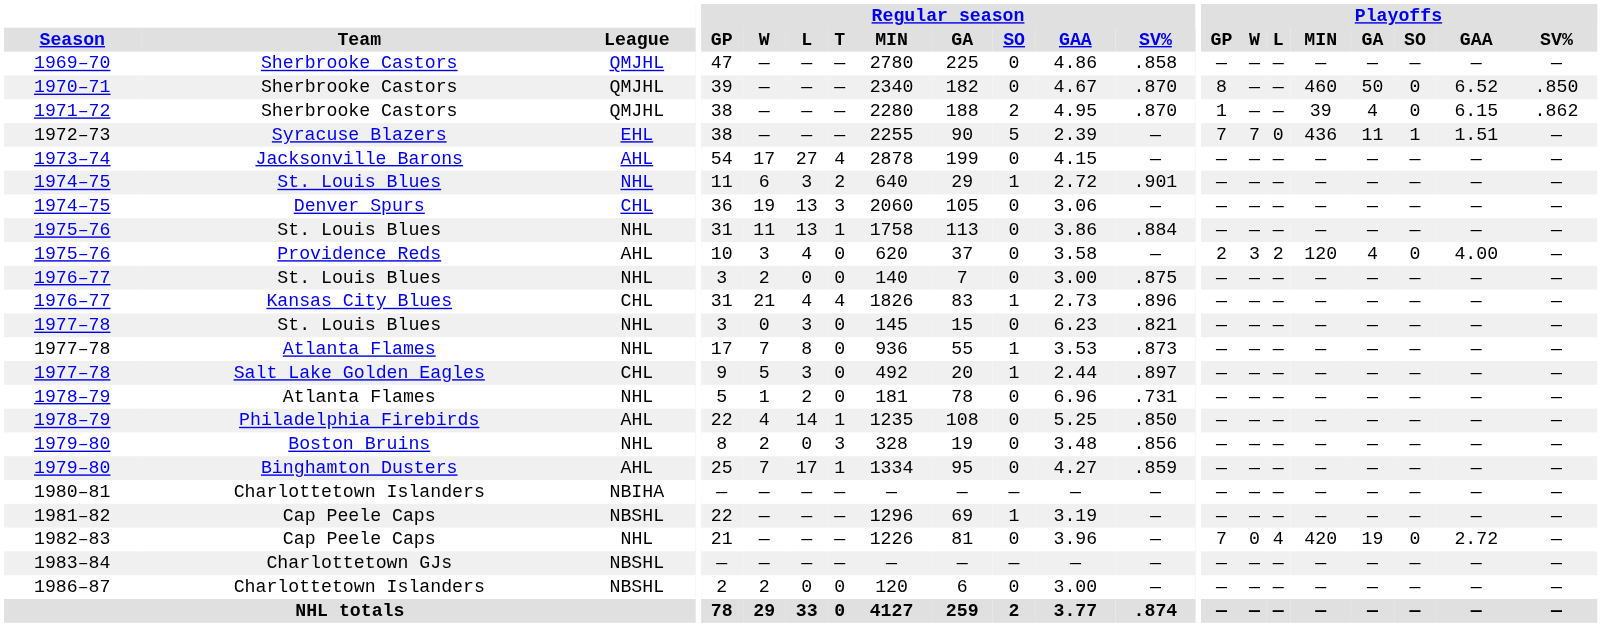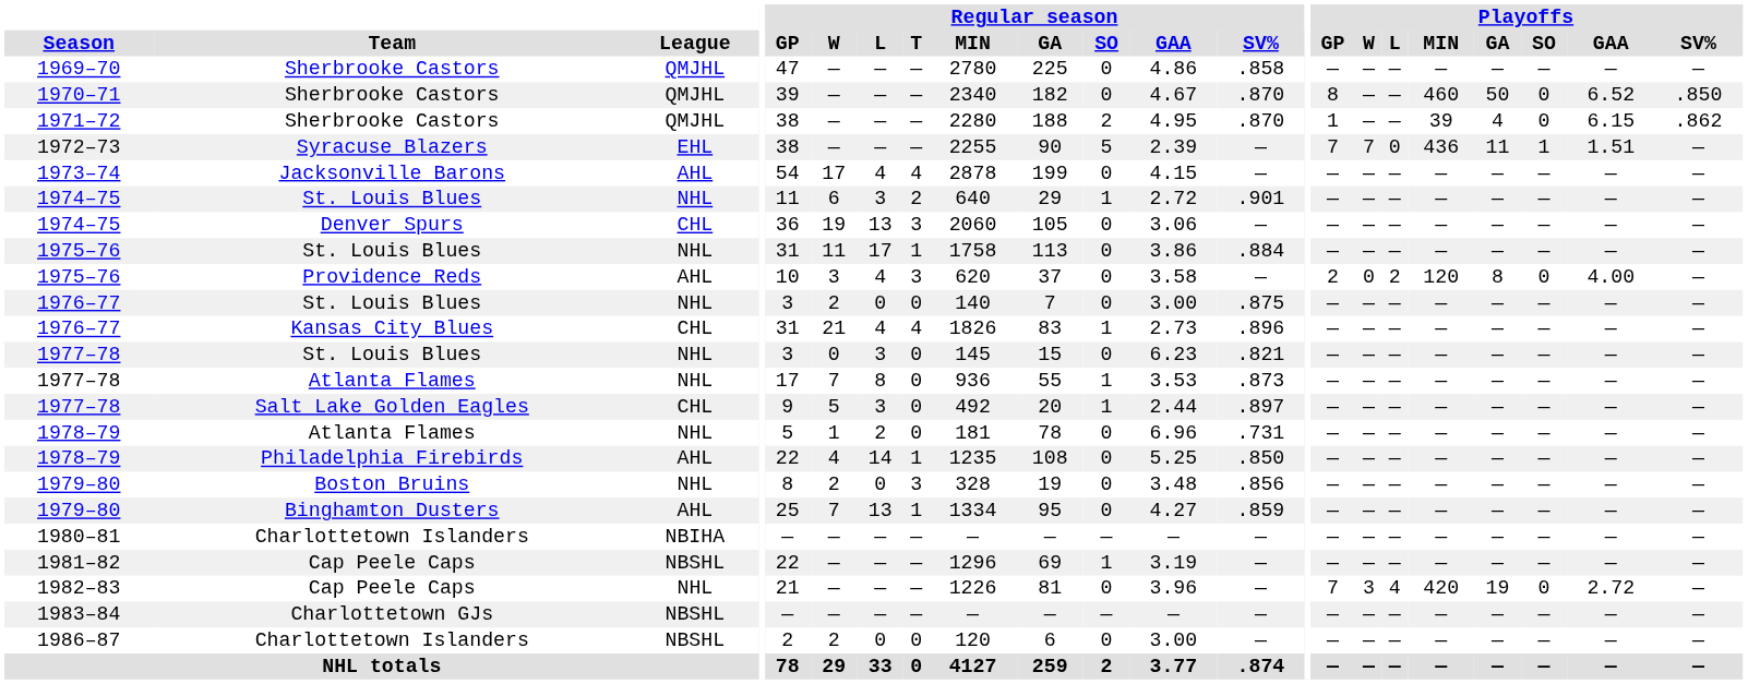 <table border="0" cellpadding="1" cellspacing="0" style="width:90%; text-align:center;">
 <tr bgcolor="#e0e0e0">
 <th colspan="3" bgcolor="#ffffff"></th>
 <th rowspan="99" bgcolor="#ffffff"></th>
 <th colspan="9" bgcolor="#e0e0e0"><a href='#'>Regular season</a></th>
 <th rowspan="99" bgcolor="#ffffff"></th>
 <th colspan="8" bgcolor="#e0e0e0"><a href='#'>Playoffs</a></th>
 </tr>
 <tr bgcolor="#e0e0e0">
 <th><a href='#'>Season</a></th>
 <th>Team</th>
 <th>League</th>
 <th>GP</th>
 <th>W</th>
 <th>L</th>
 <th>T</th>
 <th>MIN</th>
 <th>GA</th>
 <th><a href='#'>SO</a></th>
 <th><a href='#'>GAA</a></th>
 <th><a href='#'>SV%</a></th>
 <th>GP</th>
 <th>W</th>
 <th>L</th>
 <th>MIN</th>
 <th>GA</th>
 <th>SO</th>
 <th>GAA</th>
 <th>SV%</th>
 </tr>
 <tr>
 <td><a href='#'>1969–70</a></td>
 <td><a href='#'>Sherbrooke Castors</a></td>
 <td><a href='#'>QMJHL</a></td>
 <td>47</td>
 <td>—</td>
 <td>—</td>
 <td>—</td>
 <td>2780</td>
 <td>225</td>
 <td>0</td>
 <td>4.86</td>
 <td>.858</td>
 <td>—</td>
 <td>—</td>
 <td>—</td>
 <td>—</td>
 <td>—</td>
 <td>—</td>
 <td>—</td>
 <td>—</td>
 </tr>
 <tr bgcolor="#f0f0f0">
 <td><a href='#'>1970–71</a></td>
 <td>Sherbrooke Castors</td>
 <td>QMJHL</td>
 <td>39</td>
 <td>—</td>
 <td>—</td>
 <td>—</td>
 <td>2340</td>
 <td>182</td>
 <td>0</td>
 <td>4.67</td>
 <td>.870</td>
 <td>8</td>
 <td>—</td>
 <td>—</td>
 <td>460</td>
 <td>50</td>
 <td>0</td>
 <td>6.52</td>
 <td>.850</td>
 </tr>
 <tr>
 <td><a href='#'>1971–72</a></td>
 <td>Sherbrooke Castors</td>
 <td>QMJHL</td>
 <td>38</td>
 <td>—</td>
 <td>—</td>
 <td>—</td>
 <td>2280</td>
 <td>188</td>
 <td>2</td>
 <td>4.95</td>
 <td>.870</td>
 <td>1</td>
 <td>—</td>
 <td>—</td>
 <td>39</td>
 <td>4</td>
 <td>0</td>
 <td>6.15</td>
 <td>.862</td>
 </tr>
 <tr bgcolor="#f0f0f0">
 <td>1972–73</td>
 <td><a href='#'>Syracuse Blazers</a></td>
 <td><a href='#'>EHL</a></td>
 <td>38</td>
 <td>—</td>
 <td>—</td>
 <td>—</td>
 <td>2255</td>
 <td>90</td>
 <td>5</td>
 <td>2.39</td>
 <td>—</td>
 <td>7</td>
 <td>7</td>
 <td>0</td>
 <td>436</td>
 <td>11</td>
 <td>1</td>
 <td>1.51</td>
 <td>—</td>
 </tr>
 <tr>
 <td><a href='#'>1973–74</a></td>
 <td><a href='#'>Jacksonville Barons</a></td>
 <td><a href='#'>AHL</a></td>
 <td>54</td>
 <td>17</td>
-<td>27</td>
+<td>4</td>
 <td>4</td>
 <td>2878</td>
 <td>199</td>
 <td>0</td>
 <td>4.15</td>
 <td>—</td>
 <td>—</td>
 <td>—</td>
 <td>—</td>
 <td>—</td>
 <td>—</td>
 <td>—</td>
 <td>—</td>
 <td>—</td>
 </tr>
 <tr bgcolor="#f0f0f0">
 <td><a href='#'>1974–75</a></td>
 <td><a href='#'>St. Louis Blues</a></td>
 <td><a href='#'>NHL</a></td>
 <td>11</td>
 <td>6</td>
 <td>3</td>
 <td>2</td>
 <td>640</td>
 <td>29</td>
 <td>1</td>
 <td>2.72</td>
 <td>.901</td>
 <td>—</td>
 <td>—</td>
 <td>—</td>
 <td>—</td>
 <td>—</td>
 <td>—</td>
 <td>—</td>
 <td>—</td>
 </tr>
 <tr>
 <td><a href='#'>1974–75</a></td>
 <td><a href='#'>Denver Spurs</a></td>
 <td><a href='#'>CHL</a></td>
 <td>36</td>
 <td>19</td>
 <td>13</td>
 <td>3</td>
 <td>2060</td>
 <td>105</td>
 <td>0</td>
 <td>3.06</td>
 <td>—</td>
 <td>—</td>
 <td>—</td>
 <td>—</td>
 <td>—</td>
 <td>—</td>
 <td>—</td>
 <td>—</td>
 <td>—</td>
 </tr>
 <tr bgcolor="#f0f0f0">
 <td><a href='#'>1975–76</a></td>
 <td>St. Louis Blues</td>
 <td>NHL</td>
 <td>31</td>
 <td>11</td>
-<td>13</td>
+<td>17</td>
 <td>1</td>
 <td>1758</td>
 <td>113</td>
 <td>0</td>
 <td>3.86</td>
 <td>.884</td>
 <td>—</td>
 <td>—</td>
 <td>—</td>
 <td>—</td>
 <td>—</td>
 <td>—</td>
 <td>—</td>
 <td>—</td>
 </tr>
 <tr>
 <td><a href='#'>1975–76</a></td>
 <td><a href='#'>Providence Reds</a></td>
 <td>AHL</td>
 <td>10</td>
 <td>3</td>
 <td>4</td>
-<td>0</td>
+<td>3</td>
 <td>620</td>
 <td>37</td>
 <td>0</td>
 <td>3.58</td>
 <td>—</td>
 <td>2</td>
-<td>3</td>
+<td>0</td>
 <td>2</td>
 <td>120</td>
-<td>4</td>
+<td>8</td>
 <td>0</td>
 <td>4.00</td>
 <td>—</td>
 </tr>
 <tr bgcolor="#f0f0f0">
 <td><a href='#'>1976–77</a></td>
 <td>St. Louis Blues</td>
 <td>NHL</td>
 <td>3</td>
 <td>2</td>
 <td>0</td>
 <td>0</td>
 <td>140</td>
 <td>7</td>
 <td>0</td>
 <td>3.00</td>
 <td>.875</td>
 <td>—</td>
 <td>—</td>
 <td>—</td>
 <td>—</td>
 <td>—</td>
 <td>—</td>
 <td>—</td>
 <td>—</td>
 </tr>
 <tr>
 <td><a href='#'>1976–77</a></td>
 <td><a href='#'>Kansas City Blues</a></td>
 <td>CHL</td>
 <td>31</td>
 <td>21</td>
 <td>4</td>
 <td>4</td>
 <td>1826</td>
 <td>83</td>
 <td>1</td>
 <td>2.73</td>
 <td>.896</td>
 <td>—</td>
 <td>—</td>
 <td>—</td>
 <td>—</td>
 <td>—</td>
 <td>—</td>
 <td>—</td>
 <td>—</td>
 </tr>
 <tr bgcolor="#f0f0f0">
 <td><a href='#'>1977–78</a></td>
 <td>St. Louis Blues</td>
 <td>NHL</td>
 <td>3</td>
 <td>0</td>
 <td>3</td>
 <td>0</td>
 <td>145</td>
 <td>15</td>
 <td>0</td>
 <td>6.23</td>
 <td>.821</td>
 <td>—</td>
 <td>—</td>
 <td>—</td>
 <td>—</td>
 <td>—</td>
 <td>—</td>
 <td>—</td>
 <td>—</td>
 </tr>
 <tr>
 <td>1977–78</td>
 <td><a href='#'>Atlanta Flames</a></td>
 <td>NHL</td>
 <td>17</td>
 <td>7</td>
 <td>8</td>
 <td>0</td>
 <td>936</td>
 <td>55</td>
 <td>1</td>
 <td>3.53</td>
 <td>.873</td>
 <td>—</td>
 <td>—</td>
 <td>—</td>
 <td>—</td>
 <td>—</td>
 <td>—</td>
 <td>—</td>
 <td>—</td>
 </tr>
 <tr bgcolor="#f0f0f0">
 <td><a href='#'>1977–78</a></td>
 <td><a href='#'>Salt Lake Golden Eagles</a></td>
 <td>CHL</td>
 <td>9</td>
 <td>5</td>
 <td>3</td>
 <td>0</td>
 <td>492</td>
 <td>20</td>
 <td>1</td>
 <td>2.44</td>
 <td>.897</td>
 <td>—</td>
 <td>—</td>
 <td>—</td>
 <td>—</td>
 <td>—</td>
 <td>—</td>
 <td>—</td>
 <td>—</td>
 </tr>
 <tr>
 <td><a href='#'>1978–79</a></td>
 <td>Atlanta Flames</td>
 <td>NHL</td>
 <td>5</td>
 <td>1</td>
 <td>2</td>
 <td>0</td>
 <td>181</td>
 <td>78</td>
 <td>0</td>
 <td>6.96</td>
 <td>.731</td>
 <td>—</td>
 <td>—</td>
 <td>—</td>
 <td>—</td>
 <td>—</td>
 <td>—</td>
 <td>—</td>
 <td>—</td>
 </tr>
 <tr bgcolor="#f0f0f0">
 <td><a href='#'>1978–79</a></td>
 <td><a href='#'>Philadelphia Firebirds</a></td>
 <td>AHL</td>
 <td>22</td>
 <td>4</td>
 <td>14</td>
 <td>1</td>
 <td>1235</td>
 <td>108</td>
 <td>0</td>
 <td>5.25</td>
 <td>.850</td>
 <td>—</td>
 <td>—</td>
 <td>—</td>
 <td>—</td>
 <td>—</td>
 <td>—</td>
 <td>—</td>
 <td>—</td>
 </tr>
 <tr>
 <td><a href='#'>1979–80</a></td>
 <td><a href='#'>Boston Bruins</a></td>
 <td>NHL</td>
 <td>8</td>
 <td>2</td>
 <td>0</td>
 <td>3</td>
 <td>328</td>
 <td>19</td>
 <td>0</td>
 <td>3.48</td>
 <td>.856</td>
 <td>—</td>
 <td>—</td>
 <td>—</td>
 <td>—</td>
 <td>—</td>
 <td>—</td>
 <td>—</td>
 <td>—</td>
 </tr>
 <tr bgcolor="#f0f0f0">
 <td><a href='#'>1979–80</a></td>
 <td><a href='#'>Binghamton Dusters</a></td>
 <td>AHL</td>
 <td>25</td>
 <td>7</td>
-<td>17</td>
+<td>13</td>
 <td>1</td>
 <td>1334</td>
 <td>95</td>
 <td>0</td>
 <td>4.27</td>
 <td>.859</td>
 <td>—</td>
 <td>—</td>
 <td>—</td>
 <td>—</td>
 <td>—</td>
 <td>—</td>
 <td>—</td>
 <td>—</td>
 </tr>
 <tr>
 <td>1980–81</td>
 <td>Charlottetown Islanders</td>
 <td>NBIHA</td>
 <td>—</td>
 <td>—</td>
 <td>—</td>
 <td>—</td>
 <td>—</td>
 <td>—</td>
 <td>—</td>
 <td>—</td>
 <td>—</td>
 <td>—</td>
 <td>—</td>
 <td>—</td>
 <td>—</td>
 <td>—</td>
 <td>—</td>
 <td>—</td>
 <td>—</td>
 </tr>
 <tr bgcolor="#f0f0f0">
 <td>1981–82</td>
 <td>Cap Peele Caps</td>
 <td>NBSHL</td>
 <td>22</td>
 <td>—</td>
 <td>—</td>
 <td>—</td>
 <td>1296</td>
 <td>69</td>
 <td>1</td>
 <td>3.19</td>
 <td>—</td>
 <td>—</td>
 <td>—</td>
 <td>—</td>
 <td>—</td>
 <td>—</td>
 <td>—</td>
 <td>—</td>
 <td>—</td>
 </tr>
 <tr>
 <td>1982–83</td>
 <td>Cap Peele Caps</td>
 <td>NHL</td>
 <td>21</td>
 <td>—</td>
 <td>—</td>
 <td>—</td>
 <td>1226</td>
 <td>81</td>
 <td>0</td>
 <td>3.96</td>
 <td>—</td>
 <td>7</td>
-<td>0</td>
+<td>3</td>
 <td>4</td>
 <td>420</td>
 <td>19</td>
 <td>0</td>
 <td>2.72</td>
 <td>—</td>
 </tr>
 <tr bgcolor="#f0f0f0">
 <td>1983–84</td>
 <td>Charlottetown GJs</td>
 <td>NBSHL</td>
 <td>—</td>
 <td>—</td>
 <td>—</td>
 <td>—</td>
 <td>—</td>
 <td>—</td>
 <td>—</td>
 <td>—</td>
 <td>—</td>
 <td>—</td>
 <td>—</td>
 <td>—</td>
 <td>—</td>
 <td>—</td>
 <td>—</td>
 <td>—</td>
 <td>—</td>
 </tr>
 <tr>
 <td>1986–87</td>
 <td>Charlottetown Islanders</td>
 <td>NBSHL</td>
 <td>2</td>
 <td>2</td>
 <td>0</td>
 <td>0</td>
 <td>120</td>
 <td>6</td>
 <td>0</td>
 <td>3.00</td>
 <td>—</td>
 <td>—</td>
 <td>—</td>
 <td>—</td>
 <td>—</td>
 <td>—</td>
 <td>—</td>
 <td>—</td>
 <td>—</td>
 </tr>
 <tr bgcolor="#e0e0e0">
 <th colspan=3>NHL totals</th>
 <th>78</th>
 <th>29</th>
 <th>33</th>
 <th>0</th>
 <th>4127</th>
 <th>259</th>
 <th>2</th>
 <th>3.77</th>
 <th>.874</th>
 <th>—</th>
 <th>—</th>
 <th>—</th>
 <th>—</th>
 <th>—</th>
 <th>—</th>
 <th>—</th>
 <th>—</th>
 </tr>
 </table>
